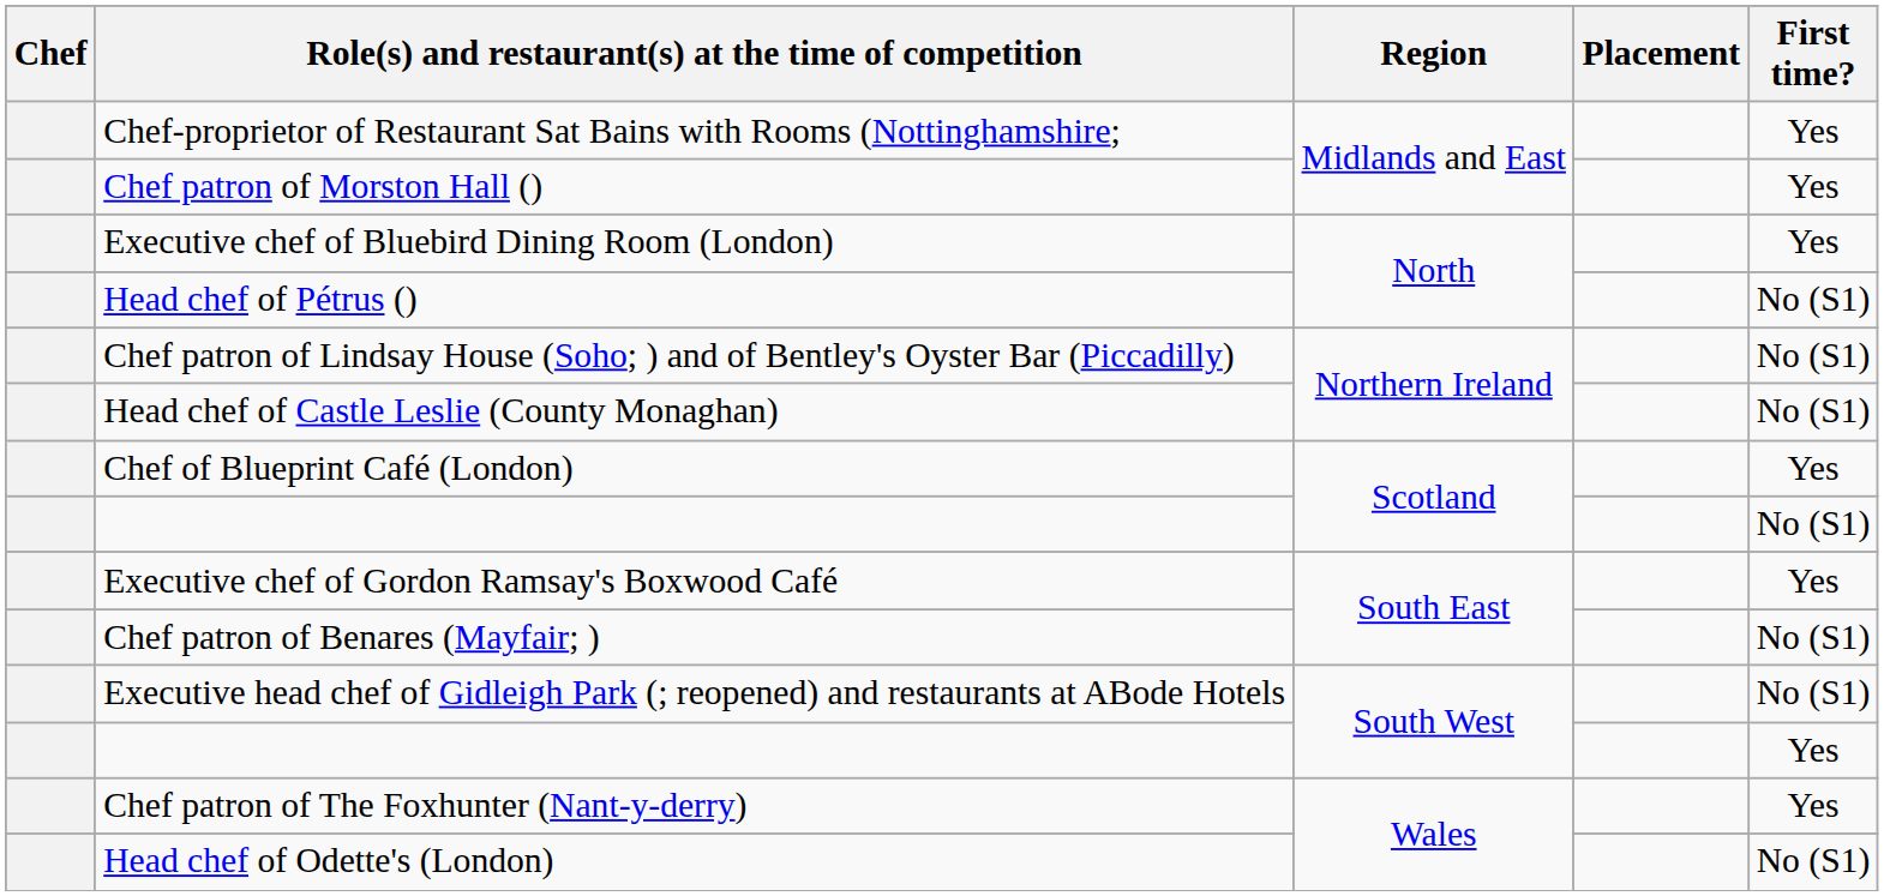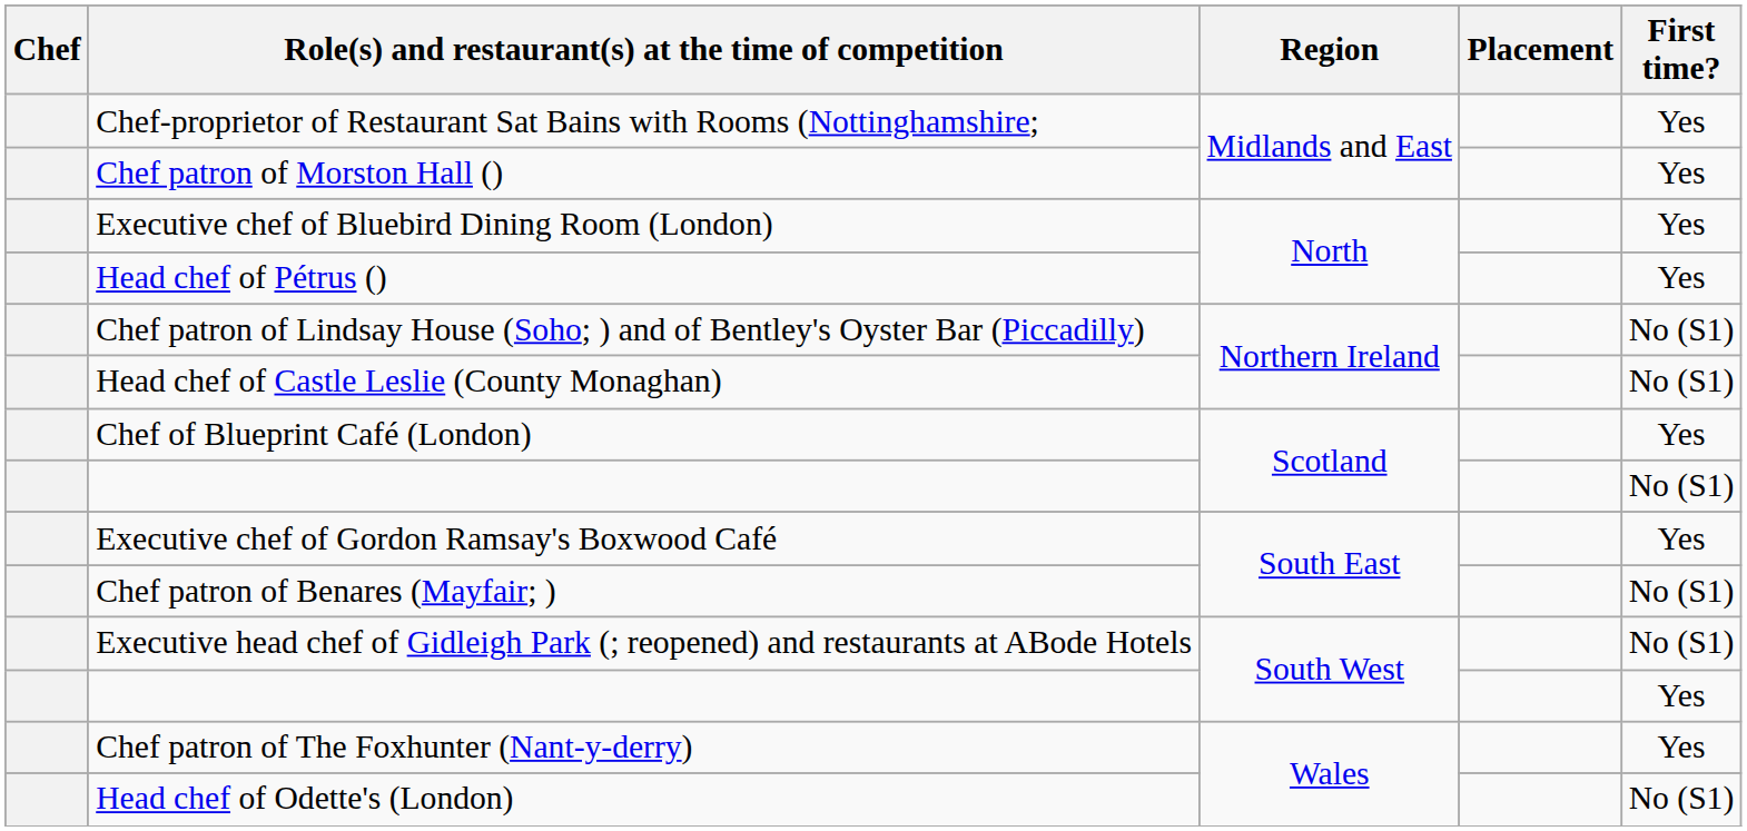 <table class="wikitable sortable" style="text-align:center;">
 <tr>
 <th scope="col">Chef</th>
 <th scope="col" class="unsortable">Role(s) and restaurant(s) at the time of competition</th>
 <th scope="col">Region</th>
 <th scope="col">Placement</th>
 <th scope="col">First<br>time?</th>
 </tr>
 <tr>
 <th scope="row"></th>
 <td align="left">Chef-proprietor of Restaurant Sat Bains with Rooms (<a href='#'>Nottinghamshire</a>; </td>
 <td rowspan="2"><a href='#'>Midlands</a> and <a href='#'>East</a></td>
 <td></td>
 <td>Yes</td>
 </tr>
 <tr>
 <th scope="row"></th>
 <td align="left"><a href='#'>Chef patron</a> of <a href='#'>Morston Hall</a> ()</td>
 <td></td>
 <td>Yes</td>
 </tr>
 <tr>
 <th scope="row"></th>
 <td align="left">Executive chef of Bluebird Dining Room (London)</td>
 <td rowspan="2"><a href='#'>North</a></td>
 <td></td>
 <td>Yes</td>
 </tr>
 <tr>
 <th scope="row"></th>
 <td align="left"><a href='#'>Head chef</a> of <a href='#'>Pétrus</a> ()</td>
 <td></td>
-<td>No (S1)</td>
+<td>Yes</td>
 </tr>
 <tr>
 <th scope="row"></th>
 <td align="left">Chef patron of Lindsay House (<a href='#'>Soho</a>; ) and of Bentley's Oyster Bar (<a href='#'>Piccadilly</a>)</td>
 <td rowspan="2"><a href='#'>Northern Ireland</a></td>
 <td></td>
 <td>No (S1)</td>
 </tr>
 <tr>
 <th scope="row"></th>
 <td align="left">Head chef of <a href='#'>Castle Leslie</a> (County Monaghan)</td>
 <td></td>
 <td>No (S1)</td>
 </tr>
 <tr>
 <th scope="row"></th>
 <td align="left">Chef of Blueprint Café (London)</td>
 <td rowspan="2"><a href='#'>Scotland</a></td>
 <td></td>
 <td>Yes</td>
 </tr>
 <tr>
 <th scope="row"></th>
 <td></td>
 <td></td>
 <td>No (S1)</td>
 </tr>
 <tr>
 <th scope="row"></th>
 <td align="left">Executive chef of Gordon Ramsay's Boxwood Café</td>
 <td rowspan="2"><a href='#'>South East</a></td>
 <td></td>
 <td>Yes</td>
 </tr>
 <tr>
 <th scope="row"></th>
 <td align="left">Chef patron of Benares (<a href='#'>Mayfair</a>; )</td>
 <td></td>
 <td>No (S1)</td>
 </tr>
 <tr>
 <th scope="row"></th>
 <td align="left">Executive head chef of <a href='#'>Gidleigh Park</a> (; reopened) and restaurants at ABode Hotels</td>
 <td rowspan="2"><a href='#'>South West</a></td>
 <td></td>
 <td>No (S1)</td>
 </tr>
 <tr>
 <th scope="row"></th>
 <td></td>
 <td></td>
 <td>Yes</td>
 </tr>
 <tr>
 <th scope="row"></th>
 <td align="left">Chef patron of The Foxhunter (<a href='#'>Nant-y-derry</a>)</td>
 <td rowspan="2"><a href='#'>Wales</a></td>
 <td></td>
 <td>Yes</td>
 </tr>
 <tr>
 <th scope="row"></th>
 <td align="left"><a href='#'>Head chef</a> of Odette's (London)</td>
 <td></td>
 <td>No (S1)</td>
 </tr>
 <tr>
 </tr>
 </table>
